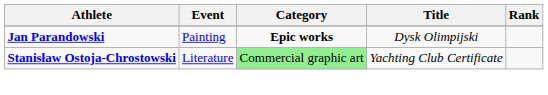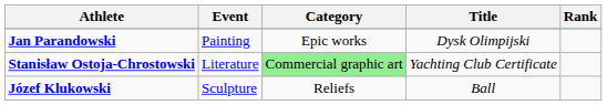 <table class="wikitable" style="font-size:95%">
 <tr>
 <th rowspan="1">Athlete</th>
 <th rowspan="1">Event</th>
 <th colspan="1">Category</th>
 <th colspan=1>Title</th>
 <th colspan=1>Rank</th>
 </tr>
 <tr style="font-size:95%">
 </tr>
 <tr align=center>
 <td align=left><strong><a href='#'>Jan Parandowski</a> </strong></td>
 <td align=left><a href='#'>Painting</a></td>
-<td><strong>Epic works</strong></td>
+<td>Epic works</td>
 <td><em>Dysk Olimpijski</em></td>
 <td></td>
 </tr>
 <tr align=center>
 <td align=left><strong><a href='#'>Stanisław Ostoja-Chrostowski</a> </strong></td>
 <td align=left><a href='#'>Literature</a></td>
 <td style="background: lightgreen;">Commercial graphic art</td>
 <td><em>Yachting Club Certificate</em></td>
 <td></td>
 </tr>
+<tr align=center>
+<td align=left><strong><a href='#'>Józef Klukowski</a> </strong></td>
+<td align=left><a href='#'>Sculpture</a></td>
+<td>Reliefs</td>
+<td><em>Ball</em></td>
+<td></td>
+</tr>
 </table>
